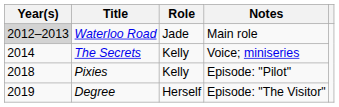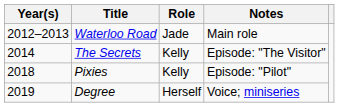 <table class ="wikitable sortable">
 <tr>
 <th>Year(s)</th>
 <th>Title</th>
 <th>Role</th>
 <th>Notes</th>
 <th scope="col" class="unsortable"></th>
 </tr>
 <tr>
-<td style="background: lightgrey;">2012–2013</td>
+<td>2012–2013</td>
 <td><em><a href='#'>Waterloo Road</a></em></td>
 <td>Jade</td>
 <td>Main role</td>
 <td align="center" rowspan="4"></td>
 </tr>
 <tr>
 <td>2014</td>
 <td><em><a href='#'>The Secrets</a></em></td>
 <td>Kelly</td>
-<td>Voice; <a href='#'>miniseries</a></td>
+<td>Episode: "The Visitor"</td>
 </tr>
 <tr>
 <td>2018</td>
 <td><em>Pixies</em></td>
 <td>Kelly</td>
 <td>Episode: "Pilot"</td>
 </tr>
 <tr>
 <td>2019</td>
 <td><em>Degree</em></td>
 <td>Herself</td>
-<td>Episode: "The Visitor"</td>
+<td>Voice; <a href='#'>miniseries</a></td>
 </tr>
 </table>
